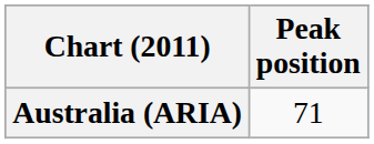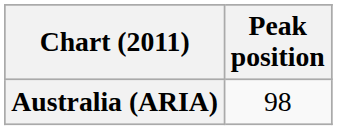 <table class="wikitable plainrowheaders" style="text-align:center">
 <tr>
 <th scope="col">Chart (2011)</th>
 <th scope="col">Peak<br>position</th>
 </tr>
 <tr>
 <th scope="row">Australia (ARIA)</th>
-<td>71</td>
+<td>98</td>
 </tr>
 </table>
